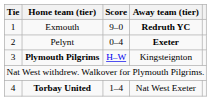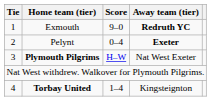 <table class="wikitable" style="text-align:center; font-size:85%">
 <tr>
 <th>Tie</th>
 <th>Home team (tier)</th>
 <th>Score</th>
 <th>Away team (tier)</th>
 <th></th>
 </tr>
 <tr>
 <td align="center">1</td>
 <td>Exmouth</td>
 <td align="center">9–0</td>
 <td><strong>Redruth YC</strong></td>
 <td></td>
 </tr>
 <tr>
 <td align="center">2</td>
 <td>Pelynt</td>
 <td align="center">0–4</td>
 <td><strong>Exeter</strong></td>
 <td></td>
 </tr>
 <tr>
 <td align="center">3</td>
 <td><strong>Plymouth Pilgrims</strong></td>
 <td align="center"><a href='#'>H–W</a></td>
-<td>Kingsteignton</td>
+<td>Nat West Exeter</td>
 <td></td>
 </tr>
 <tr>
 <td colspan="5" align="center">Nat West withdrew. Walkover for Plymouth Pilgrims.</td>
 </tr>
 <tr>
 <td align="center">4</td>
 <td><strong>Torbay United</strong></td>
 <td align="center">1–4 </td>
-<td>Nat West Exeter</td>
+<td>Kingsteignton</td>
 <td></td>
 </tr>
 </table>
